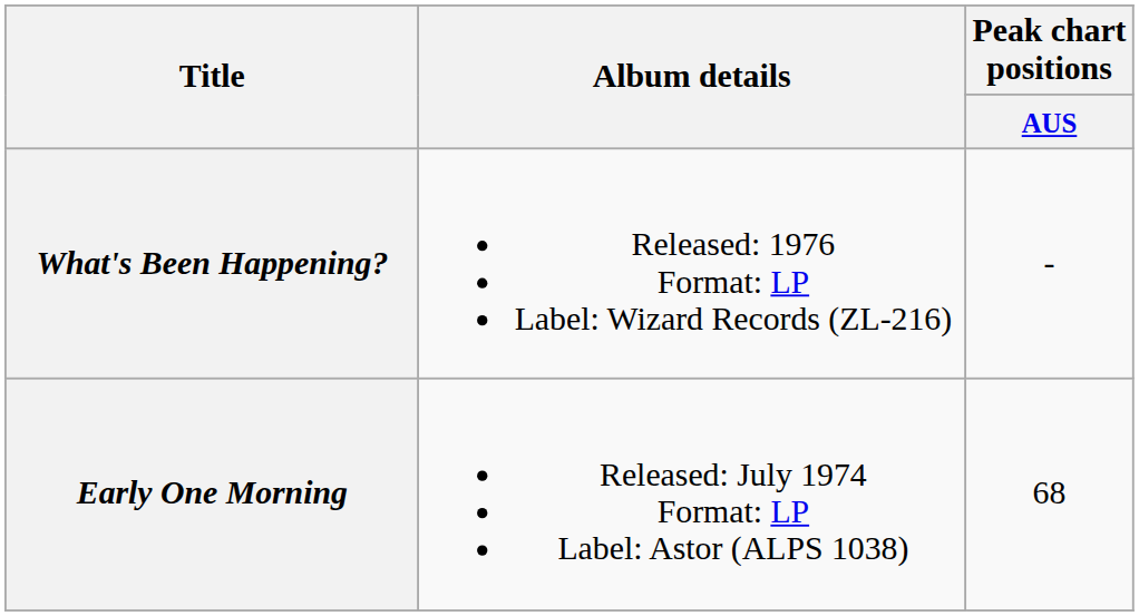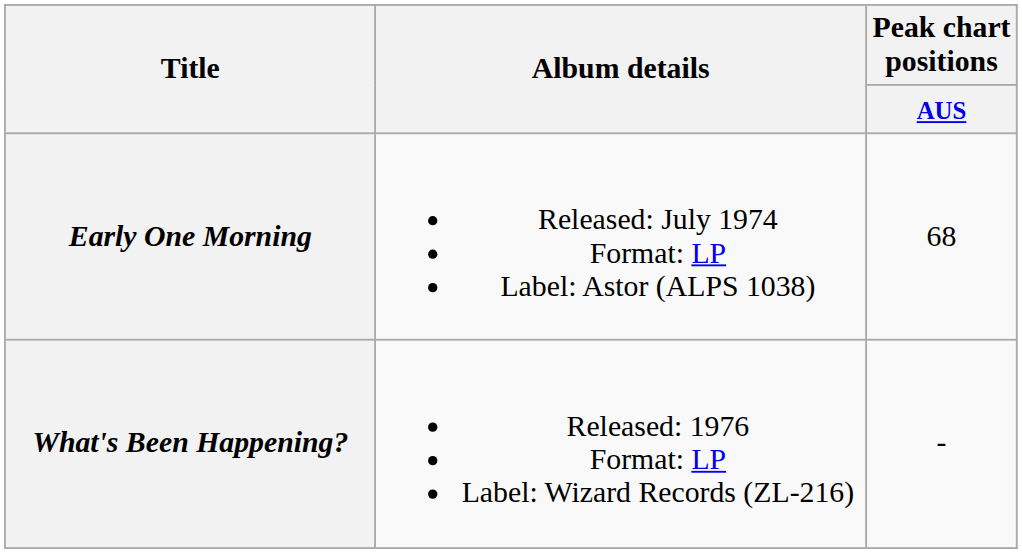 <table class="wikitable plainrowheaders" style="text-align:center;" border="1">
 <tr>
 <th scope="col" rowspan="2" style="width:12em;">Title</th>
 <th scope="col" rowspan="2" style="width:16em;">Album details</th>
 <th scope="col" colspan="1">Peak chart<br>positions</th>
 </tr>
 <tr>
 <th scope="col" style="text-align:center;"><small><a href='#'>AUS</a></small><br></th>
 </tr>
 <tr>
+<th scope="row"><em>Early One Morning</em></th>
+<td><br><ul><li>Released: July 1974</li><li>Format: <a href='#'>LP</a></li><li>Label: Astor (ALPS 1038)</li></ul></td>
+<td align="center">68</td>
+</tr>
+<tr>
 <th scope="row"><em>What's Been Happening?</em></th>
 <td><br><ul><li>Released: 1976</li><li>Format: <a href='#'>LP</a></li><li>Label: Wizard Records (ZL-216)</li></ul></td>
 <td align="center">-</td>
 </tr>
-<tr>
-<th scope="row"><em>Early One Morning</em></th>
-<td><br><ul><li>Released: July 1974</li><li>Format: <a href='#'>LP</a></li><li>Label: Astor (ALPS 1038)</li></ul></td>
-<td align="center">68</td>
-</tr>
 </table>
